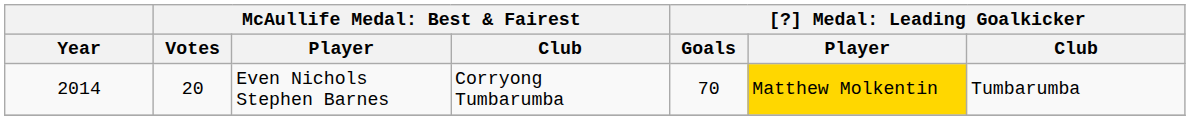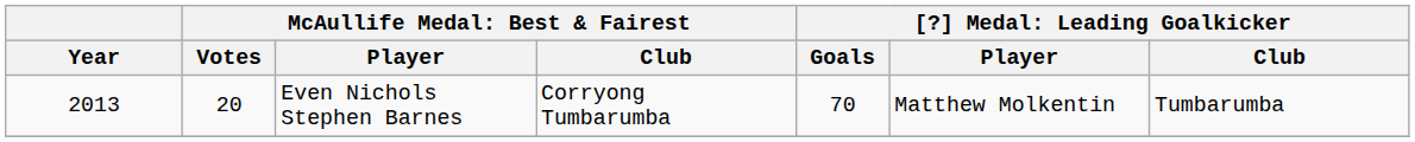 <table class="wikitable sortable">
 <tr>
 <th></th>
 <th colspan="3">McAullife Medal: Best & Fairest</th>
 <th colspan="3"><strong>[?]</strong> Medal: Leading Goalkicker</th>
 </tr>
 <tr>
 <th width="100">Year</th>
 <th width="50" align="Center">Votes</th>
 <th width="150">Player</th>
 <th width="150">Club</th>
 <th width="50" align="Center">Goals</th>
 <th width="150">Player</th>
 <th width="150">Club</th>
 </tr>
 <tr>
-<td align="center">2014</td>
+<td align="center">2013</td>
 <td align="center">20</td>
 <td>Even Nichols<br>Stephen Barnes</td>
 <td>Corryong<br>Tumbarumba</td>
 <td align="center">70</td>
-<td style="background: gold;">Matthew Molkentin</td>
+<td>Matthew Molkentin</td>
 <td>Tumbarumba</td>
 </tr>
 <tr>
 </tr>
 </table>
